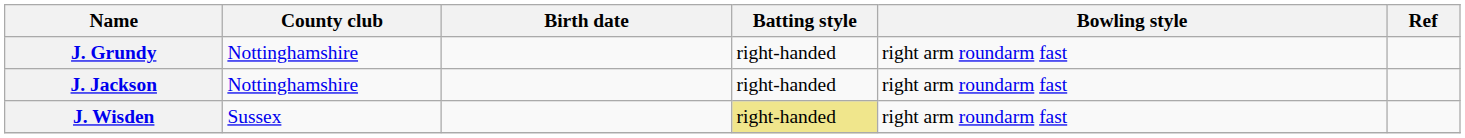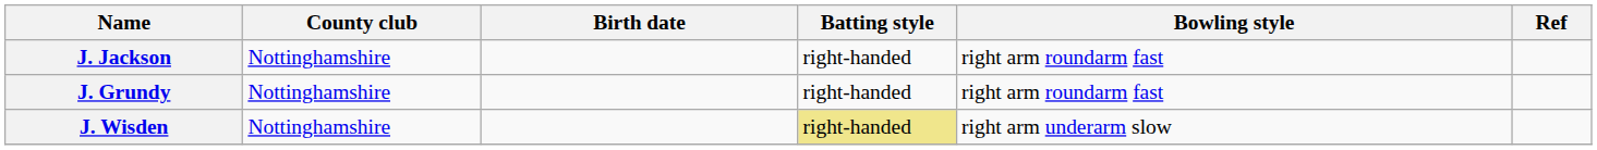 <table class="wikitable plainrowheaders" style="font-size:95%; width:90%;">
 <tr>
 <th scope="col" width="15%">Name</th>
 <th scope="col" width="15%">County club</th>
 <th scope="col" width="20%">Birth date</th>
 <th scope="col" width="10%">Batting style</th>
 <th scope="col" width="35%">Bowling style</th>
 <th scope="col" width="5%">Ref</th>
 </tr>
 <tr>
+<th scope="row"><a href='#'>J. Jackson</a></th>
+<td><a href='#'>Nottinghamshire</a></td>
+<td></td>
+<td>right-handed</td>
+<td>right arm <a href='#'>roundarm</a> <a href='#'>fast</a></td>
+<td></td>
+</tr>
+<tr>
 <th scope="row"><a href='#'>J. Grundy</a></th>
 <td><a href='#'>Nottinghamshire</a></td>
 <td></td>
 <td>right-handed</td>
 <td>right arm <a href='#'>roundarm</a> <a href='#'>fast</a></td>
 <td></td>
 </tr>
 <tr>
-<th scope="row"><a href='#'>J. Jackson</a></th>
+<th scope="row"><a href='#'>J. Wisden</a></th>
 <td><a href='#'>Nottinghamshire</a></td>
 <td></td>
-<td>right-handed</td>
-<td>right arm <a href='#'>roundarm</a> <a href='#'>fast</a></td>
-<td></td>
-</tr>
-<tr>
-<th scope="row"><a href='#'>J. Wisden</a></th>
-<td><a href='#'>Sussex</a></td>
-<td></td>
 <td style="background: khaki;">right-handed</td>
-<td>right arm <a href='#'>roundarm</a> <a href='#'>fast</a></td>
+<td>right arm <a href='#'>underarm</a> slow</td>
 <td></td>
 </tr>
 <tr>
 </tr>
 </table>
